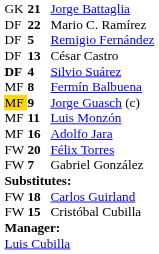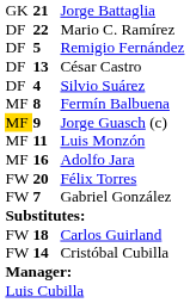 <table cellspacing="0" cellpadding="0" style="font-size:90%; margin:0.2em auto;">
 <tr>
 <th width="25"></th>
 <th width="25"></th>
 </tr>
 <tr>
 <td>GK</td>
 <td><strong>21</strong></td>
 <td> <a href='#'>Jorge Battaglia</a></td>
 </tr>
 <tr>
 <td>DF</td>
 <td><strong>22</strong></td>
 <td> Mario C. Ramírez</td>
 </tr>
 <tr>
 <td>DF</td>
 <td><strong>5</strong></td>
 <td> <a href='#'>Remigio Fernández</a></td>
 <td></td>
 </tr>
 <tr>
 <td>DF</td>
 <td><strong>13</strong></td>
 <td> César Castro</td>
 </tr>
 <tr>
-<td><strong>DF</strong></td>
+<td>DF</td>
 <td><strong>4</strong></td>
 <td> <a href='#'>Silvio Suárez</a></td>
 </tr>
 <tr>
 <td>MF</td>
 <td><strong>8</strong></td>
 <td> <a href='#'>Fermín Balbuena</a></td>
 <td> </td>
 </tr>
 <tr>
 <td style="background: gold;">MF</td>
 <td><strong>9</strong></td>
 <td> <a href='#'>Jorge Guasch</a> (c)</td>
 </tr>
 <tr>
 <td>MF</td>
 <td><strong>11</strong></td>
 <td> <a href='#'>Luis Monzón</a></td>
 </tr>
 <tr>
 <td>MF</td>
 <td><strong>16</strong></td>
 <td> <a href='#'>Adolfo Jara</a></td>
 <td></td>
 <td></td>
 </tr>
 <tr>
 <td>FW</td>
 <td><strong>20</strong></td>
 <td> <a href='#'>Félix Torres</a></td>
 </tr>
 <tr>
 <td>FW</td>
 <td><strong>7</strong></td>
 <td> Gabriel González</td>
 <td></td>
 </tr>
 <tr>
 <td colspan=3><strong>Substitutes:</strong></td>
 </tr>
 <tr>
 <td>FW</td>
 <td><strong>18</strong></td>
 <td> <a href='#'>Carlos Guirland</a></td>
 <td></td>
 <td></td>
 </tr>
 <tr>
 <td>FW</td>
-<td><strong>15</strong></td>
+<td><strong>14</strong></td>
 <td> Cristóbal Cubilla</td>
 <td></td>
 <td></td>
 </tr>
 <tr>
 <td colspan=3><strong>Manager:</strong></td>
 </tr>
 <tr>
 <td colspan=4> <a href='#'>Luis Cubilla</a></td>
 </tr>
 </table>
